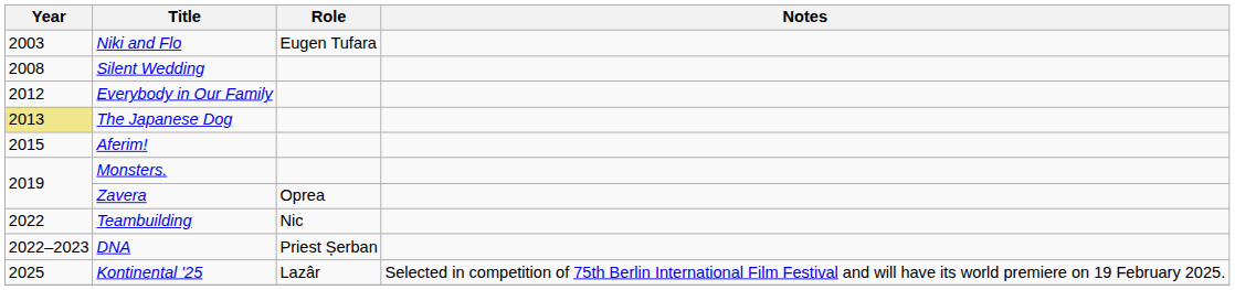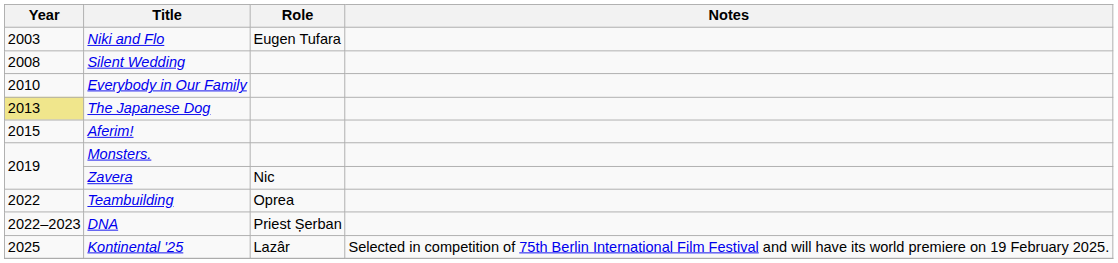 <table class="wikitable sortable">
 <tr>
 <th>Year</th>
 <th>Title</th>
 <th>Role</th>
 <th class="unsortable">Notes</th>
 </tr>
 <tr>
 <td>2003</td>
 <td><em><a href='#'>Niki and Flo</a></em></td>
 <td>Eugen Tufara</td>
 <td></td>
 </tr>
 <tr>
 <td>2008</td>
 <td><em><a href='#'>Silent Wedding</a></em></td>
 <td></td>
 <td></td>
 </tr>
 <tr>
-<td>2012</td>
+<td>2010</td>
 <td><em><a href='#'>Everybody in Our Family</a></em></td>
 <td></td>
 <td></td>
 </tr>
 <tr>
 <td style="background: khaki;">2013</td>
 <td><em><a href='#'>The Japanese Dog</a></em></td>
 <td></td>
 <td></td>
 </tr>
 <tr>
 <td>2015</td>
 <td><em><a href='#'>Aferim!</a></em></td>
 <td></td>
 <td></td>
 </tr>
 <tr>
 <td rowspan="2">2019</td>
 <td><em><a href='#'>Monsters.</a></em></td>
 <td></td>
 <td></td>
 </tr>
 <tr>
 <td><em><a href='#'>Zavera</a></em></td>
-<td>Oprea</td>
+<td>Nic</td>
 <td></td>
 </tr>
 <tr>
 <td>2022</td>
 <td><em><a href='#'>Teambuilding</a></em></td>
-<td>Nic</td>
+<td>Oprea</td>
 <td></td>
 </tr>
 <tr>
 <td>2022–2023</td>
 <td><em><a href='#'>DNA</a></em></td>
 <td>Priest Șerban</td>
 <td></td>
 </tr>
 <tr>
 <td>2025</td>
 <td><em><a href='#'>Kontinental '25</a></em></td>
 <td>Lazâr</td>
 <td>Selected in competition of <a href='#'>75th Berlin International Film Festival</a> and will have its world premiere on 19 February 2025.</td>
 </tr>
 <tr>
 </tr>
 </table>
